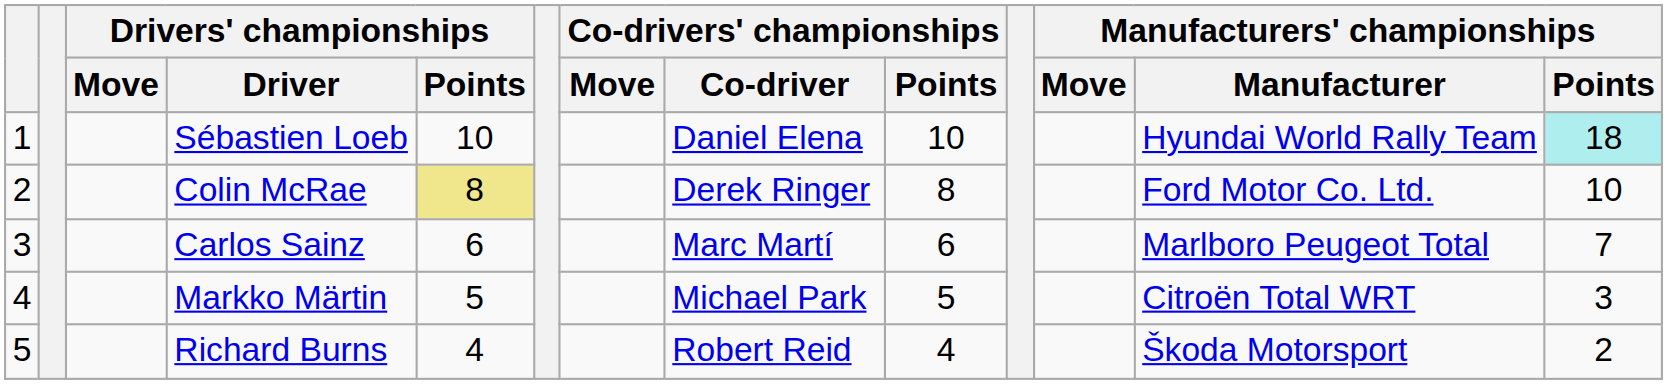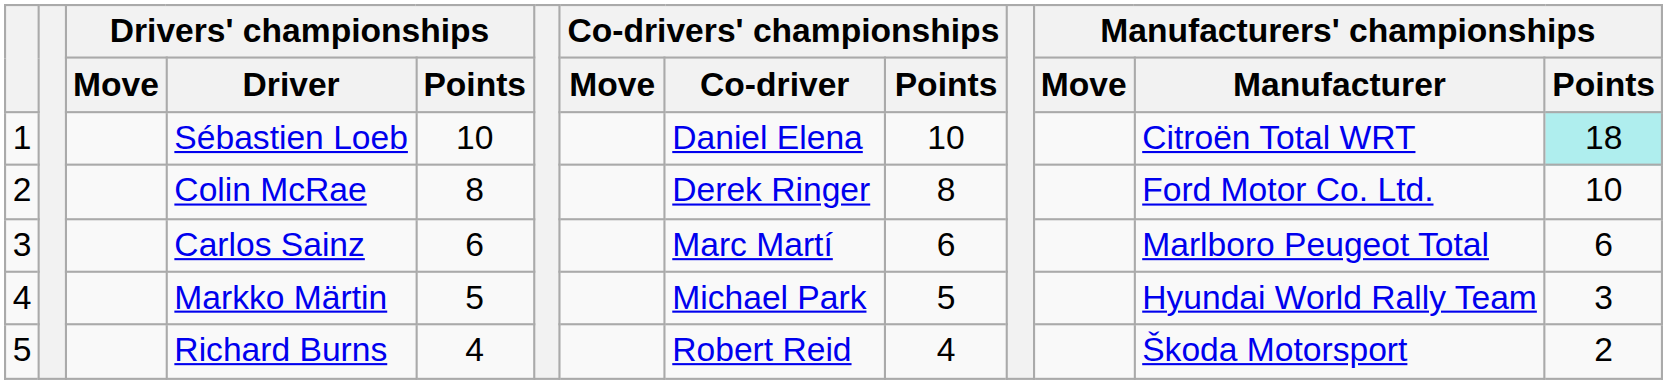 <table class="wikitable">
 <tr>
 <th rowspan="2"></th>
 <th rowspan="7" style="width:5px;"></th>
 <th colspan="3">Drivers' championships</th>
 <th rowspan="7" style="width:5px;"></th>
 <th colspan="3" nowrap>Co-drivers' championships</th>
 <th rowspan="7" style="width:5px;"></th>
 <th colspan="3" nowrap>Manufacturers' championships</th>
 </tr>
 <tr>
 <th>Move</th>
 <th>Driver</th>
 <th>Points</th>
 <th>Move</th>
 <th>Co-driver</th>
 <th>Points</th>
 <th>Move</th>
 <th>Manufacturer</th>
 <th>Points</th>
 </tr>
 <tr>
 <td align="center">1</td>
 <td align="center"></td>
 <td> <a href='#'>Sébastien Loeb</a></td>
 <td align="center">10</td>
 <td align="center"></td>
 <td> <a href='#'>Daniel Elena</a></td>
 <td align="center">10</td>
 <td align="center"></td>
-<td> <a href='#'>Hyundai World Rally Team</a></td>
+<td> <a href='#'>Citroën Total WRT</a></td>
 <td align="center" style="background: paleturquoise;">18</td>
 </tr>
 <tr>
 <td align="center">2</td>
 <td align="center"></td>
 <td> <a href='#'>Colin McRae</a></td>
-<td align="center" style="background: khaki;">8</td>
+<td align="center">8</td>
 <td align="center"></td>
 <td> <a href='#'>Derek Ringer</a></td>
 <td align="center">8</td>
 <td align="center"></td>
 <td> <a href='#'>Ford Motor Co. Ltd.</a></td>
 <td align="center">10</td>
 </tr>
 <tr>
 <td align="center">3</td>
 <td align="center"></td>
 <td> <a href='#'>Carlos Sainz</a></td>
 <td align="center">6</td>
 <td align="center"></td>
 <td> <a href='#'>Marc Martí</a></td>
 <td align="center">6</td>
 <td align="center"></td>
 <td> <a href='#'>Marlboro Peugeot Total</a></td>
-<td align="center">7</td>
+<td align="center">6</td>
 </tr>
 <tr>
 <td align="center">4</td>
 <td align="center"></td>
 <td> <a href='#'>Markko Märtin</a></td>
 <td align="center">5</td>
 <td align="center"></td>
 <td> <a href='#'>Michael Park</a></td>
 <td align="center">5</td>
 <td align="center"></td>
-<td> <a href='#'>Citroën Total WRT</a></td>
+<td> <a href='#'>Hyundai World Rally Team</a></td>
 <td align="center">3</td>
 </tr>
 <tr>
 <td align="center">5</td>
 <td align="center"></td>
 <td> <a href='#'>Richard Burns</a></td>
 <td align="center">4</td>
 <td align="center"></td>
 <td> <a href='#'>Robert Reid</a></td>
 <td align="center">4</td>
 <td align="center"></td>
 <td> <a href='#'>Škoda Motorsport</a></td>
 <td align="center">2</td>
 </tr>
 </table>
